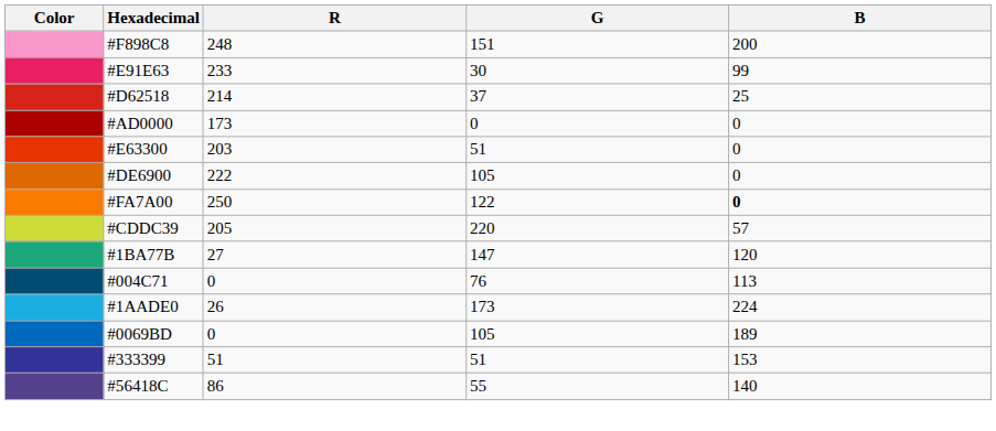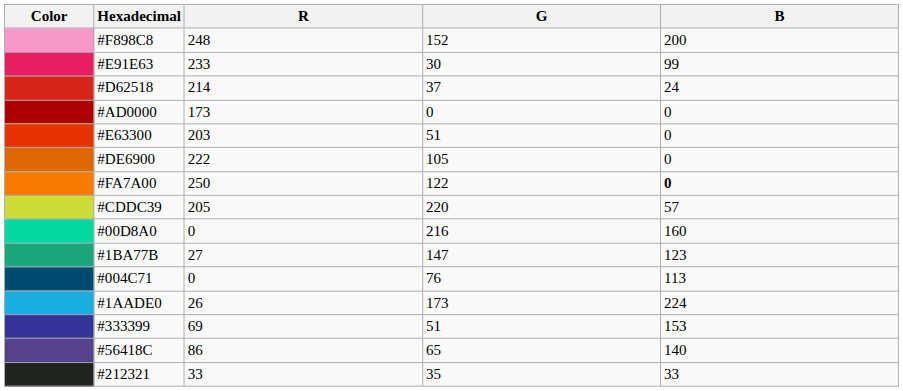 <table class="wikitable" width=48%>
 <tr>
 <th width=10%>Color</th>
 <th width=10%>Hexadecimal</th>
 <th>R</th>
 <th>G</th>
 <th>B</th>
 </tr>
 <tr>
 <td style="background:#f898c8;"></td>
 <td>#F898C8</td>
 <td>248</td>
-<td>151</td>
+<td>152</td>
 <td>200</td>
 </tr>
 <tr>
 <td style="background:#e91e63;"></td>
 <td>#E91E63</td>
 <td>233</td>
 <td>30</td>
 <td>99</td>
 </tr>
 <tr>
 <td style="background:#d62518;"></td>
 <td>#D62518</td>
 <td>214</td>
 <td>37</td>
-<td>25</td>
+<td>24</td>
 </tr>
 <tr>
 <td style="background:#ad0000;"></td>
 <td>#AD0000</td>
 <td>173</td>
 <td>0</td>
 <td>0</td>
 </tr>
 <tr>
 <td style="background:#e63300;"></td>
 <td>#E63300</td>
 <td>203</td>
 <td>51</td>
 <td>0</td>
 </tr>
 <tr>
 <td style="background:#de6900; "></td>
 <td>#DE6900</td>
 <td>222</td>
 <td>105</td>
 <td>0</td>
 </tr>
 <tr>
 <td style="background:#fa7a00;"></td>
 <td>#FA7A00</td>
 <td>250</td>
 <td>122</td>
 <td><strong>0</strong></td>
 </tr>
 <tr>
 <td style="background:#cddc39;"></td>
 <td>#CDDC39</td>
 <td>205</td>
 <td>220</td>
 <td>57</td>
 </tr>
 <tr>
+<td style="background:#00d8a0;"></td>
+<td>#00D8A0</td>
+<td>0</td>
+<td>216</td>
+<td>160</td>
+</tr>
+<tr>
 <td style="background:#1ba77b;"></td>
 <td>#1BA77B</td>
 <td>27</td>
 <td>147</td>
-<td>120</td>
+<td>123</td>
 </tr>
 <tr>
 <td style="background:#004c71;"></td>
 <td>#004C71</td>
 <td>0</td>
 <td>76</td>
 <td>113</td>
 </tr>
 <tr>
 <td style="background:#1aade0;"></td>
 <td>#1AADE0</td>
 <td>26</td>
 <td>173</td>
 <td>224</td>
 </tr>
 <tr>
-<td style="background:#0069bd;"></td>
-<td>#0069BD</td>
-<td>0</td>
-<td>105</td>
-<td>189</td>
-</tr>
-<tr>
 <td style="background:#333399;"></td>
 <td>#333399</td>
-<td>51</td>
+<td>69</td>
 <td>51</td>
 <td>153</td>
 </tr>
 <tr>
 <td style="background:#56418c;"></td>
 <td>#56418C</td>
 <td>86</td>
-<td>55</td>
+<td>65</td>
 <td>140</td>
 </tr>
+<tr>
+<td style="background:#212321;"></td>
+<td>#212321</td>
+<td>33</td>
+<td>35</td>
+<td>33</td>
+</tr>
 </table>
